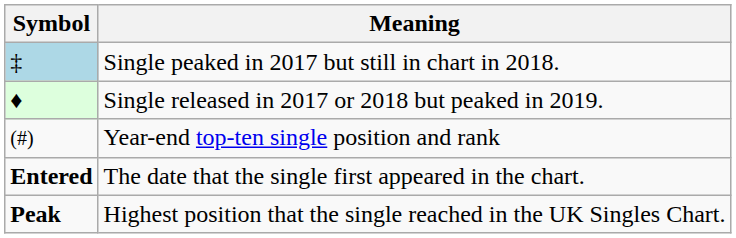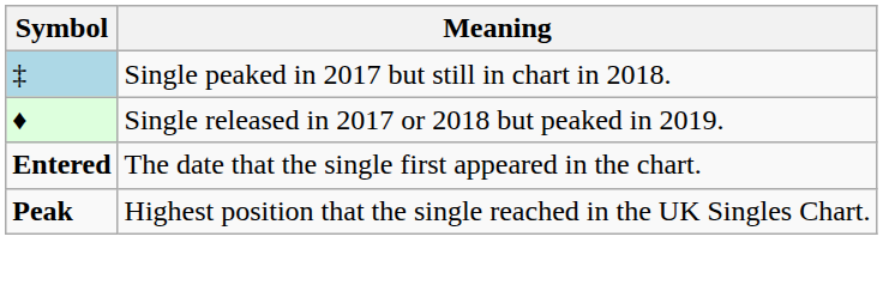 <table Class="wikitable">
 <tr>
 <th>Symbol</th>
 <th>Meaning</th>
 </tr>
 <tr>
 <td bgcolor=lightblue>‡</td>
 <td>Single peaked in 2017 but still in chart in 2018.</td>
 </tr>
 <tr>
 <td bgcolor=#DDFFDD>♦</td>
 <td>Single released in 2017 or 2018 but peaked in 2019.</td>
 </tr>
 <tr>
-<td><small>(#)</small></td>
-<td>Year-end <a href='#'>top-ten single</a> position and rank</td>
-</tr>
-<tr>
 <td><strong>Entered</strong></td>
 <td>The date that the single first appeared in the chart.</td>
 </tr>
 <tr>
 <td><strong>Peak</strong></td>
 <td>Highest position that the single reached in the UK Singles Chart.</td>
 </tr>
 </table>
